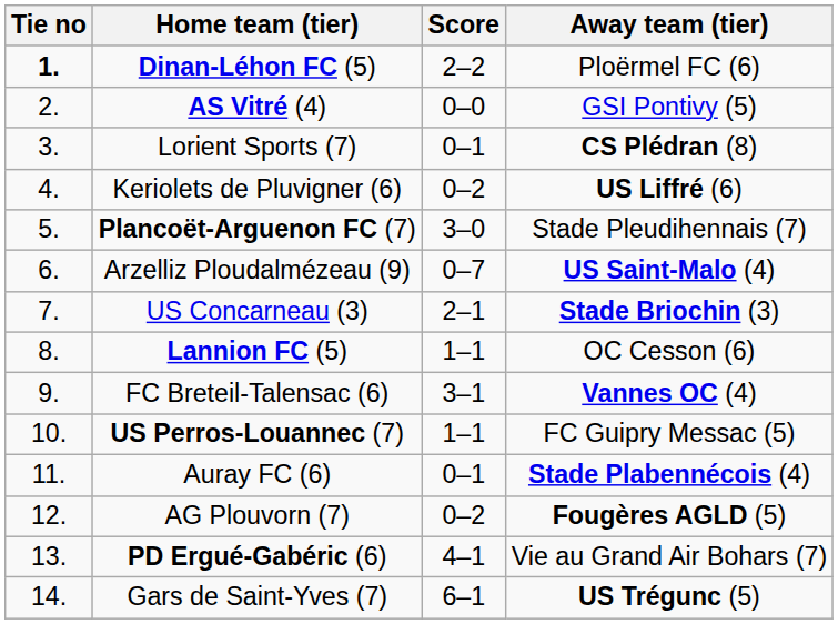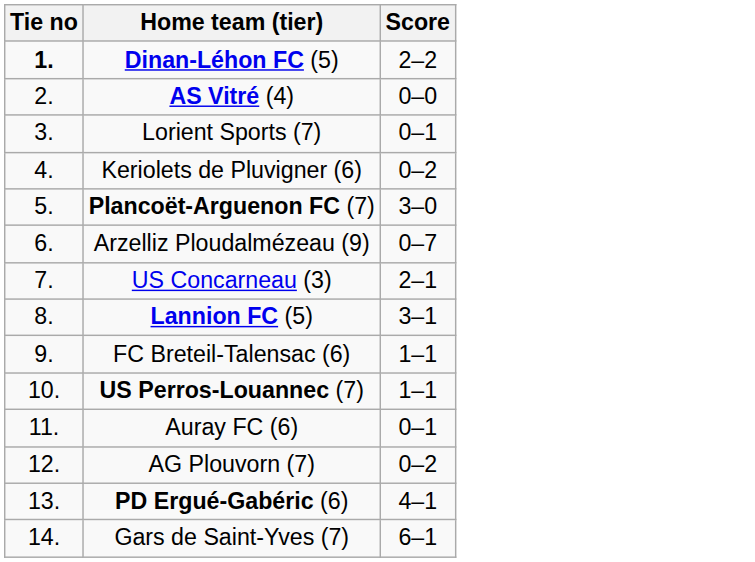 <table class="wikitable" style="text-align: center">
 <tr>
 <th>Tie no</th>
 <th>Home team (tier)</th>
 <th>Score</th>
-<th>Away team (tier)</th>
 </tr>
 <tr>
 <td><strong>1.</strong></td>
 <td><strong><a href='#'>Dinan-Léhon FC</a></strong> (5)</td>
 <td>2–2 </td>
-<td>Ploërmel FC (6)</td>
 </tr>
 <tr>
 <td>2.</td>
 <td><strong><a href='#'>AS Vitré</a></strong> (4)</td>
 <td>0–0 </td>
-<td><a href='#'>GSI Pontivy</a> (5)</td>
 </tr>
 <tr>
 <td>3.</td>
 <td>Lorient Sports (7)</td>
 <td>0–1</td>
-<td><strong>CS Plédran</strong> (8)</td>
 </tr>
 <tr>
 <td>4.</td>
 <td>Keriolets de Pluvigner (6)</td>
 <td>0–2</td>
-<td><strong>US Liffré</strong> (6)</td>
 </tr>
 <tr>
 <td>5.</td>
 <td><strong>Plancoët-Arguenon FC</strong> (7)</td>
 <td>3–0</td>
-<td>Stade Pleudihennais (7)</td>
 </tr>
 <tr>
 <td>6.</td>
 <td>Arzelliz Ploudalmézeau (9)</td>
 <td>0–7</td>
-<td><strong><a href='#'>US Saint-Malo</a></strong> (4)</td>
 </tr>
 <tr>
 <td>7.</td>
 <td><a href='#'>US Concarneau</a> (3)</td>
 <td>2–1</td>
-<td><strong><a href='#'>Stade Briochin</a></strong> (3)</td>
 </tr>
 <tr>
 <td>8.</td>
 <td><strong><a href='#'>Lannion FC</a></strong> (5)</td>
-<td>1–1 </td>
-<td>OC Cesson (6)</td>
+<td>3–1</td>
 </tr>
 <tr>
 <td>9.</td>
 <td>FC Breteil-Talensac (6)</td>
-<td>3–1</td>
-<td><strong><a href='#'>Vannes OC</a></strong> (4)</td>
+<td>1–1 </td>
 </tr>
 <tr>
 <td>10.</td>
 <td><strong>US Perros-Louannec</strong> (7)</td>
 <td>1–1 </td>
-<td>FC Guipry Messac (5)</td>
 </tr>
 <tr>
 <td>11.</td>
 <td>Auray FC (6)</td>
 <td>0–1</td>
-<td><strong><a href='#'>Stade Plabennécois</a></strong> (4)</td>
 </tr>
 <tr>
 <td>12.</td>
 <td>AG Plouvorn (7)</td>
 <td>0–2</td>
-<td><strong>Fougères AGLD</strong> (5)</td>
 </tr>
 <tr>
 <td>13.</td>
 <td><strong>PD Ergué-Gabéric</strong> (6)</td>
 <td>4–1</td>
-<td>Vie au Grand Air Bohars (7)</td>
 </tr>
 <tr>
 <td>14.</td>
 <td>Gars de Saint-Yves (7)</td>
 <td>6–1</td>
-<td><strong>US Trégunc</strong> (5)</td>
 </tr>
 </table>
